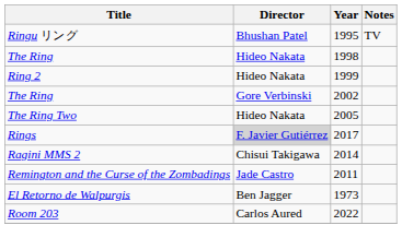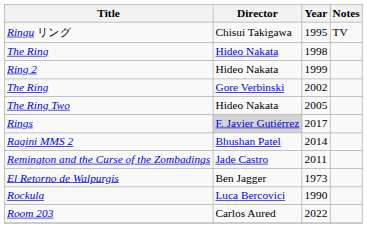 <table class="wikitable">
 <tr>
 <th>Title</th>
 <th>Director</th>
 <th>Year</th>
 <th>Notes</th>
 </tr>
 <tr>
 <td><em><a href='#'>Ringu</a></em> リング</td>
-<td><a href='#'>Bhushan Patel</a></td>
+<td>Chisui Takigawa</td>
 <td>1995</td>
 <td>TV</td>
 </tr>
 <tr>
 <td><em><a href='#'>The Ring</a></em></td>
 <td><a href='#'>Hideo Nakata</a></td>
 <td>1998</td>
 <td></td>
 </tr>
 <tr>
 <td><em><a href='#'>Ring 2</a></em></td>
 <td>Hideo Nakata</td>
 <td>1999</td>
 <td></td>
 </tr>
 <tr>
 <td><em><a href='#'>The Ring</a></em></td>
 <td><a href='#'>Gore Verbinski</a></td>
 <td>2002</td>
 <td></td>
 </tr>
 <tr>
 <td><em><a href='#'>The Ring Two</a></em></td>
 <td>Hideo Nakata</td>
 <td>2005</td>
 <td></td>
 </tr>
 <tr>
 <td><em><a href='#'>Rings</a></em></td>
 <td style="background: lightgrey;"><a href='#'>F. Javier Gutiérrez</a></td>
 <td>2017</td>
 <td></td>
 </tr>
 <tr>
 <td><em><a href='#'>Ragini MMS 2</a></em></td>
-<td>Chisui Takigawa</td>
+<td><a href='#'>Bhushan Patel</a></td>
 <td>2014</td>
 <td></td>
 </tr>
 <tr>
 <td><em><a href='#'>Remington and the Curse of the Zombadings</a></em></td>
 <td><a href='#'>Jade Castro</a></td>
 <td>2011</td>
 <td></td>
 </tr>
 <tr>
 <td><em><a href='#'>El Retorno de Walpurgis</a></em></td>
 <td>Ben Jagger</td>
 <td>1973</td>
 <td></td>
 </tr>
 <tr>
+<td><em><a href='#'>Rockula</a></em></td>
+<td><a href='#'>Luca Bercovici</a></td>
+<td>1990</td>
+<td></td>
+</tr>
+<tr>
 <td><em><a href='#'>Room 203</a></em></td>
 <td>Carlos Aured</td>
 <td>2022</td>
 <td></td>
 </tr>
 <tr>
 </tr>
 </table>
